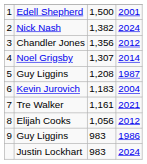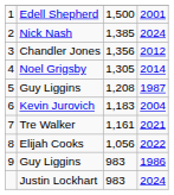 <table class="wikitable">
 <tr>
 </tr>
 <tr>
 <td>1</td>
 <td><a href='#'>Edell Shepherd</a></td>
 <td>1,500</td>
 <td><a href='#'>2001</a></td>
 </tr>
 <tr>
 <td>2</td>
 <td><a href='#'>Nick Nash</a></td>
-<td>1,382</td>
+<td>1,385</td>
 <td><a href='#'>2024</a></td>
 </tr>
 <tr>
 <td>3</td>
 <td>Chandler Jones</td>
 <td>1,356</td>
 <td><a href='#'>2012</a></td>
 </tr>
 <tr>
 <td>4</td>
 <td><a href='#'>Noel Grigsby</a></td>
-<td>1,307</td>
+<td>1,305</td>
 <td><a href='#'>2014</a></td>
 </tr>
 <tr>
 <td>5</td>
 <td>Guy Liggins</td>
 <td>1,208</td>
 <td><a href='#'>1987</a></td>
 </tr>
 <tr>
 <td>6</td>
 <td><a href='#'>Kevin Jurovich</a></td>
 <td>1,183</td>
 <td><a href='#'>2004</a></td>
 </tr>
 <tr>
 <td>7</td>
 <td>Tre Walker</td>
 <td>1,161</td>
 <td><a href='#'>2021</a></td>
 </tr>
 <tr>
 <td>8</td>
 <td>Elijah Cooks</td>
 <td>1,056</td>
-<td><a href='#'>2012</a></td>
+<td><a href='#'>2022</a></td>
 </tr>
 <tr>
 <td>9</td>
 <td>Guy Liggins</td>
 <td>983</td>
 <td><a href='#'>1986</a></td>
 </tr>
 <tr>
 <td></td>
 <td>Justin Lockhart</td>
 <td>983</td>
 <td><a href='#'>2024</a></td>
 </tr>
 </table>
